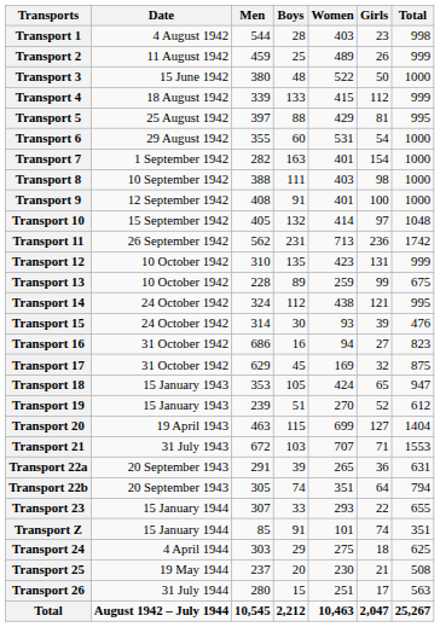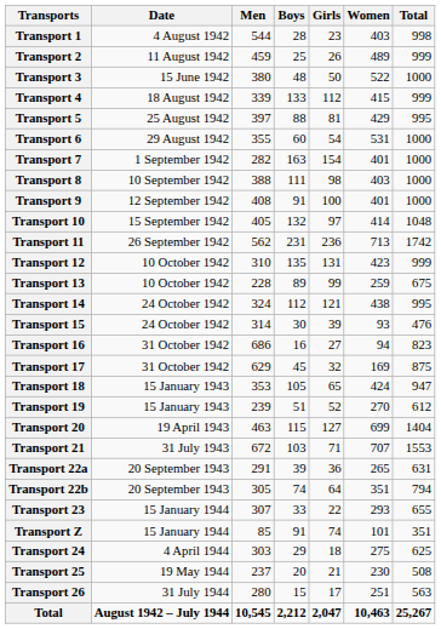 <table class="wikitable sortable" style="margin:1em auto 1em auto;text-align:right;padding-top:0;">
 <tr>
 <th>Transports</th>
 <th>Date</th>
 <th>Men</th>
 <th>Boys</th>
+<th>Girls</th>
 <th>Women</th>
-<th>Girls</th>
 <th>Total</th>
 </tr>
 <tr>
 <th scope="row">Transport 1</th>
 <td>4 August 1942</td>
 <td>544</td>
 <td>28</td>
+<td>23</td>
 <td>403</td>
-<td>23</td>
 <td>998</td>
 </tr>
 <tr>
 <th scope="row">Transport 2</th>
 <td>11 August 1942</td>
 <td>459</td>
 <td>25</td>
+<td>26</td>
 <td>489</td>
-<td>26</td>
 <td>999</td>
 </tr>
 <tr>
 <th scope="row">Transport 3</th>
 <td>15 June 1942</td>
 <td>380</td>
 <td>48</td>
+<td>50</td>
 <td>522</td>
-<td>50</td>
 <td>1000</td>
 </tr>
 <tr>
 <th scope="row">Transport 4</th>
 <td>18 August 1942</td>
 <td>339</td>
 <td>133</td>
+<td>112</td>
 <td>415</td>
-<td>112</td>
 <td>999</td>
 </tr>
 <tr>
 <th scope="row">Transport 5</th>
 <td>25 August 1942</td>
 <td>397</td>
 <td>88</td>
+<td>81</td>
 <td>429</td>
-<td>81</td>
 <td>995</td>
 </tr>
 <tr>
 <th scope="row">Transport 6</th>
 <td>29 August 1942</td>
 <td>355</td>
 <td>60</td>
+<td>54</td>
 <td>531</td>
-<td>54</td>
 <td>1000</td>
 </tr>
 <tr>
 <th scope="row">Transport 7</th>
 <td>1 September 1942</td>
 <td>282</td>
 <td>163</td>
+<td>154</td>
 <td>401</td>
-<td>154</td>
 <td>1000</td>
 </tr>
 <tr>
 <th scope="row">Transport 8</th>
 <td>10 September 1942</td>
 <td>388</td>
 <td>111</td>
+<td>98</td>
 <td>403</td>
-<td>98</td>
 <td>1000</td>
 </tr>
 <tr>
 <th scope="row">Transport 9</th>
 <td>12 September 1942</td>
 <td>408</td>
 <td>91</td>
+<td>100</td>
 <td>401</td>
-<td>100</td>
 <td>1000</td>
 </tr>
 <tr>
 <th scope="row">Transport 10</th>
 <td>15 September 1942</td>
 <td>405</td>
 <td>132</td>
+<td>97</td>
 <td>414</td>
-<td>97</td>
 <td>1048</td>
 </tr>
 <tr>
 <th scope="row">Transport 11</th>
 <td>26 September 1942</td>
 <td>562</td>
 <td>231</td>
+<td>236</td>
 <td>713</td>
-<td>236</td>
 <td>1742</td>
 </tr>
 <tr>
 <th scope="row">Transport 12</th>
 <td>10 October 1942</td>
 <td>310</td>
 <td>135</td>
+<td>131</td>
 <td>423</td>
-<td>131</td>
 <td>999</td>
 </tr>
 <tr>
 <th scope="row">Transport 13</th>
 <td>10 October 1942</td>
 <td>228</td>
 <td>89</td>
+<td>99</td>
 <td>259</td>
-<td>99</td>
 <td>675</td>
 </tr>
 <tr>
 <th scope="row">Transport 14</th>
 <td>24 October 1942</td>
 <td>324</td>
 <td>112</td>
+<td>121</td>
 <td>438</td>
-<td>121</td>
 <td>995</td>
 </tr>
 <tr>
 <th scope="row">Transport 15</th>
 <td>24 October 1942</td>
 <td>314</td>
 <td>30</td>
+<td>39</td>
 <td>93</td>
-<td>39</td>
 <td>476</td>
 </tr>
 <tr>
 <th scope="row">Transport 16</th>
 <td>31 October 1942</td>
 <td>686</td>
 <td>16</td>
+<td>27</td>
 <td>94</td>
-<td>27</td>
 <td>823</td>
 </tr>
 <tr>
 <th scope="row">Transport 17</th>
 <td>31 October 1942</td>
 <td>629</td>
 <td>45</td>
+<td>32</td>
 <td>169</td>
-<td>32</td>
 <td>875</td>
 </tr>
 <tr>
 <th scope="row">Transport 18</th>
 <td>15 January 1943</td>
 <td>353</td>
 <td>105</td>
+<td>65</td>
 <td>424</td>
-<td>65</td>
 <td>947</td>
 </tr>
 <tr>
 <th scope="row">Transport 19</th>
 <td>15 January 1943</td>
 <td>239</td>
 <td>51</td>
+<td>52</td>
 <td>270</td>
-<td>52</td>
 <td>612</td>
 </tr>
 <tr>
 <th scope="row">Transport 20</th>
 <td>19 April 1943</td>
 <td>463</td>
 <td>115</td>
+<td>127</td>
 <td>699</td>
-<td>127</td>
 <td>1404</td>
 </tr>
 <tr>
 <th scope="row">Transport 21</th>
 <td>31 July 1943</td>
 <td>672</td>
 <td>103</td>
+<td>71</td>
 <td>707</td>
-<td>71</td>
 <td>1553</td>
 </tr>
 <tr>
 <th scope="row">Transport 22a</th>
 <td>20 September 1943</td>
 <td>291</td>
 <td>39</td>
+<td>36</td>
 <td>265</td>
-<td>36</td>
 <td>631</td>
 </tr>
 <tr>
 <th scope="row">Transport 22b</th>
 <td>20 September 1943</td>
 <td>305</td>
 <td>74</td>
+<td>64</td>
 <td>351</td>
-<td>64</td>
 <td>794</td>
 </tr>
 <tr>
 <th scope="row">Transport 23</th>
 <td>15 January 1944</td>
 <td>307</td>
 <td>33</td>
+<td>22</td>
 <td>293</td>
-<td>22</td>
 <td>655</td>
 </tr>
 <tr>
 <th scope="row">Transport Z</th>
 <td>15 January 1944</td>
 <td>85</td>
 <td>91</td>
+<td>74</td>
 <td>101</td>
-<td>74</td>
 <td>351</td>
 </tr>
 <tr>
 <th scope="row">Transport 24</th>
 <td>4 April 1944</td>
 <td>303</td>
 <td>29</td>
+<td>18</td>
 <td>275</td>
-<td>18</td>
 <td>625</td>
 </tr>
 <tr>
 <th scope="row">Transport 25</th>
 <td>19 May 1944</td>
 <td>237</td>
 <td>20</td>
+<td>21</td>
 <td>230</td>
-<td>21</td>
 <td>508</td>
 </tr>
 <tr>
 <th scope="row">Transport 26</th>
 <td>31 July 1944</td>
 <td>280</td>
 <td>15</td>
+<td>17</td>
 <td>251</td>
-<td>17</td>
 <td>563</td>
 </tr>
 <tr>
 <th scope="row">Total</th>
 <td><strong>August 1942 – July 1944</strong></td>
 <td><strong>10,545</strong></td>
 <td><strong>2,212</strong></td>
+<td><strong>2,047</strong></td>
 <td><strong>10,463</strong></td>
-<td><strong>2,047</strong></td>
 <td><strong>25,267</strong></td>
 </tr>
 </table>
